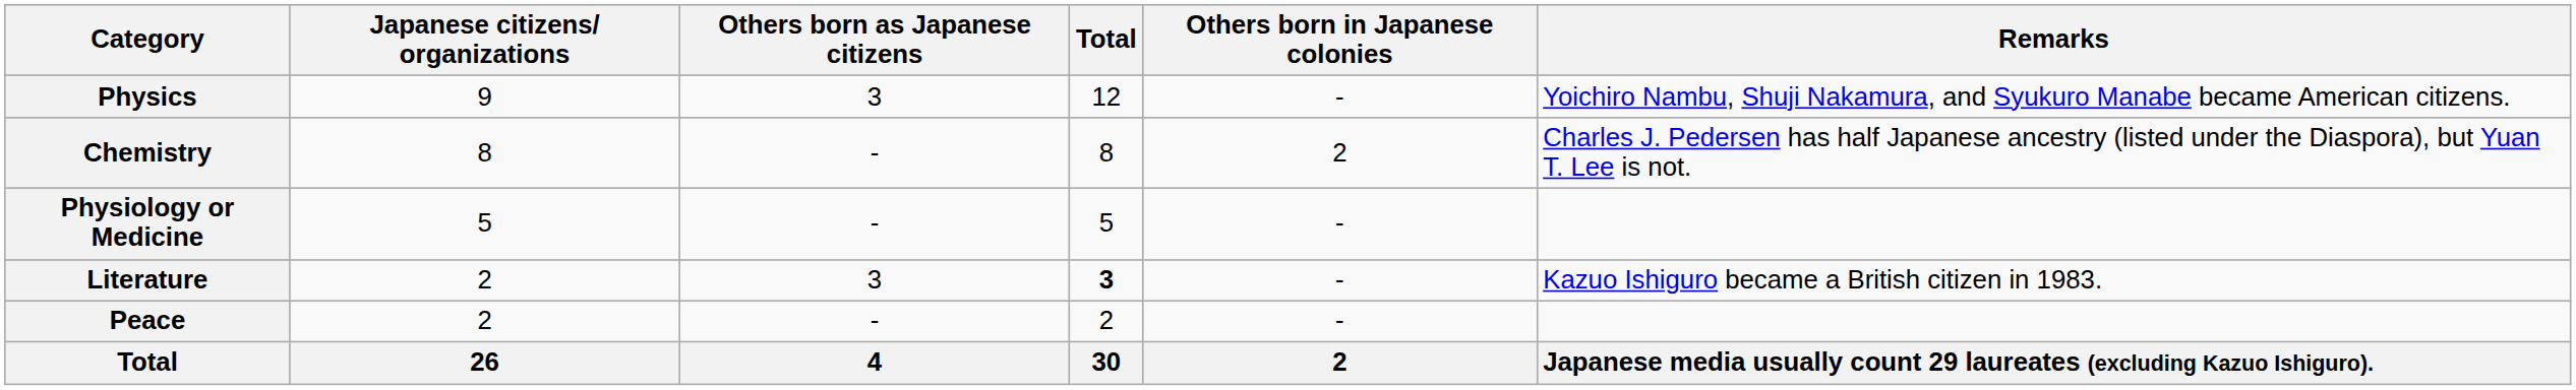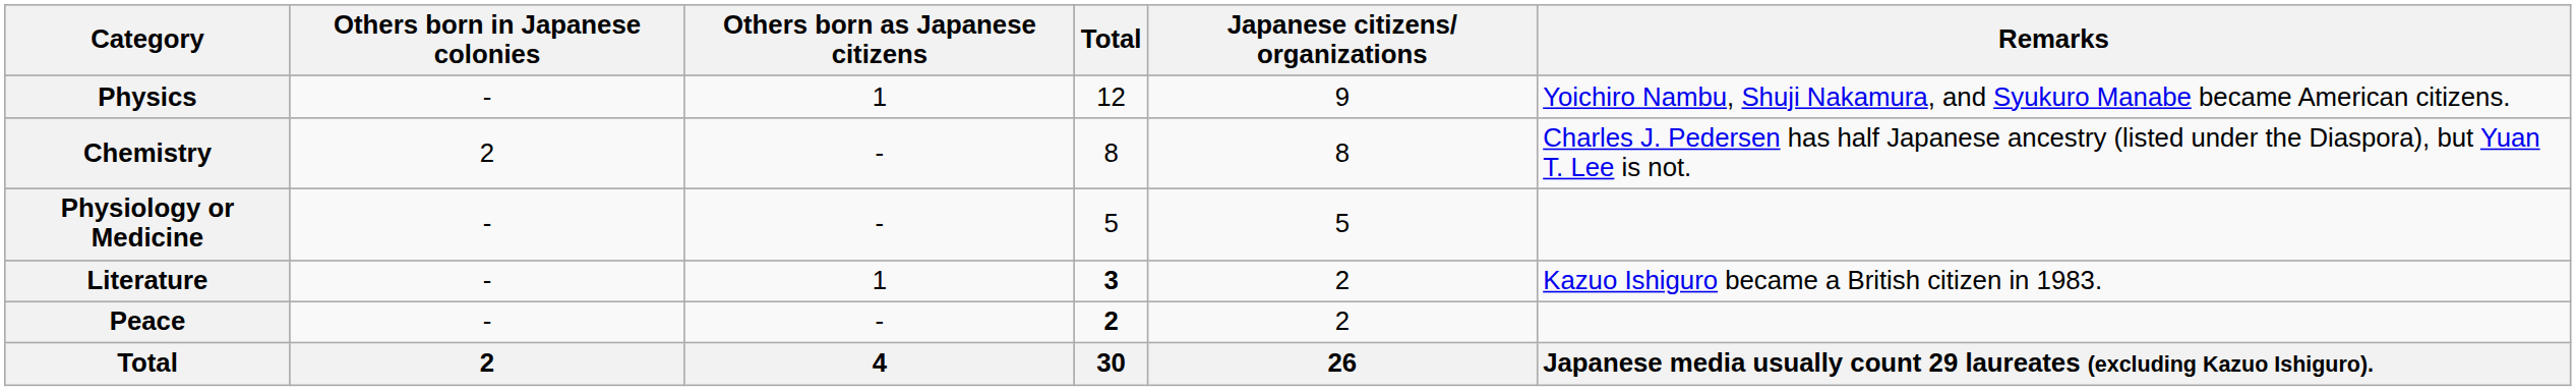 <table class="wikitable" style="text-align: center;">
 <tr>
 <th>Category</th>
-<th>Japanese citizens/ organizations</th>
+<th>Others born in Japanese colonies</th>
 <th>Others born as Japanese citizens</th>
 <th>Total</th>
-<th>Others born in Japanese colonies</th>
+<th>Japanese citizens/ organizations</th>
 <th>Remarks</th>
 </tr>
 <tr>
 <th>Physics</th>
+<td>-</td>
+<td>1</td>
+<td>12</td>
 <td>9</td>
-<td>3</td>
-<td>12</td>
-<td>-</td>
 <td style="text-align: left;"><a href='#'>Yoichiro Nambu</a>, <a href='#'>Shuji Nakamura</a>, and <a href='#'>Syukuro Manabe</a> became American citizens.</td>
 </tr>
 <tr>
 <th>Chemistry</th>
-<td>8</td>
+<td>2</td>
 <td>-</td>
 <td>8</td>
-<td>2</td>
+<td>8</td>
 <td style="text-align: left;"><a href='#'>Charles J. Pedersen</a> has half Japanese ancestry (listed under the Diaspora), but <a href='#'>Yuan T. Lee</a> is not.</td>
 </tr>
 <tr>
 <th>Physiology or Medicine</th>
-<td>5</td>
+<td>-</td>
 <td>-</td>
 <td>5</td>
-<td>-</td>
+<td>5</td>
 <td></td>
 </tr>
 <tr>
 <th>Literature</th>
+<td>-</td>
+<td>1</td>
+<td><strong>3</strong></td>
 <td>2</td>
-<td>3</td>
-<td><strong>3</strong></td>
-<td>-</td>
 <td style="text-align: left;"><a href='#'>Kazuo Ishiguro</a> became a British citizen in 1983.</td>
 </tr>
 <tr>
 <th>Peace</th>
+<td>-</td>
+<td>-</td>
+<td><strong>2</strong></td>
 <td>2</td>
-<td>-</td>
-<td>2</td>
-<td>-</td>
 <td></td>
 </tr>
 <tr>
 <th>Total</th>
-<th>26</th>
+<th>2</th>
 <th>4</th>
 <th>30</th>
-<th>2</th>
+<th>26</th>
 <th style="text-align: left;">Japanese media usually count 29 laureates <small>(excluding Kazuo Ishiguro).</small></th>
 </tr>
 </table>
